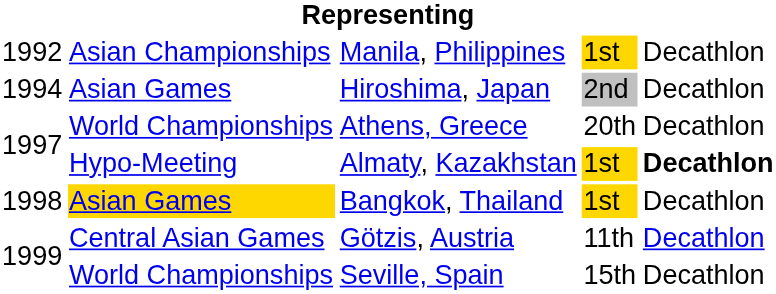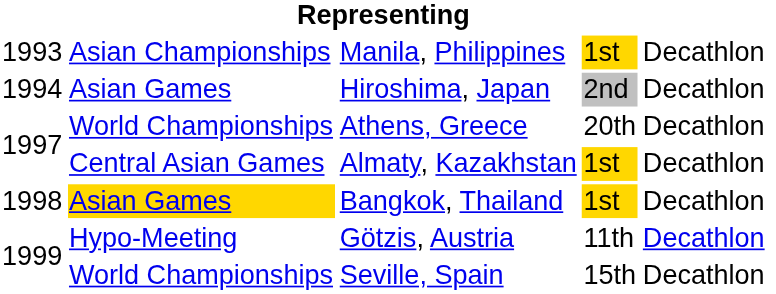 <table>
 <tr>
 <th colspan="6">Representing </th>
 </tr>
 <tr>
-<td>1992</td>
+<td>1993</td>
 <td><a href='#'>Asian Championships</a></td>
 <td><a href='#'>Manila</a>, <a href='#'>Philippines</a></td>
 <td bgcolor=gold>1st</td>
 <td>Decathlon</td>
 </tr>
 <tr>
 <td>1994</td>
 <td><a href='#'>Asian Games</a></td>
 <td><a href='#'>Hiroshima</a>, <a href='#'>Japan</a></td>
 <td bgcolor=silver>2nd</td>
 <td>Decathlon</td>
 </tr>
 <tr>
 <td rowspan=2>1997</td>
 <td><a href='#'>World Championships</a></td>
 <td><a href='#'>Athens, Greece</a></td>
 <td>20th</td>
 <td>Decathlon</td>
 </tr>
 <tr>
-<td><a href='#'>Hypo-Meeting</a></td>
+<td><a href='#'>Central Asian Games</a></td>
 <td><a href='#'>Almaty</a>, <a href='#'>Kazakhstan</a></td>
 <td bgcolor=gold>1st</td>
-<td><strong>Decathlon</strong></td>
+<td>Decathlon</td>
 </tr>
 <tr>
 <td>1998</td>
 <td style="background: gold;"><a href='#'>Asian Games</a></td>
 <td><a href='#'>Bangkok</a>, <a href='#'>Thailand</a></td>
 <td bgcolor=gold>1st</td>
 <td>Decathlon</td>
 </tr>
 <tr>
 <td rowspan=2>1999</td>
-<td><a href='#'>Central Asian Games</a></td>
+<td><a href='#'>Hypo-Meeting</a></td>
 <td><a href='#'>Götzis</a>, <a href='#'>Austria</a></td>
 <td>11th</td>
 <td><a href='#'>Decathlon</a></td>
 </tr>
 <tr>
 <td><a href='#'>World Championships</a></td>
 <td><a href='#'>Seville, Spain</a></td>
 <td>15th</td>
 <td>Decathlon</td>
 </tr>
 </table>
